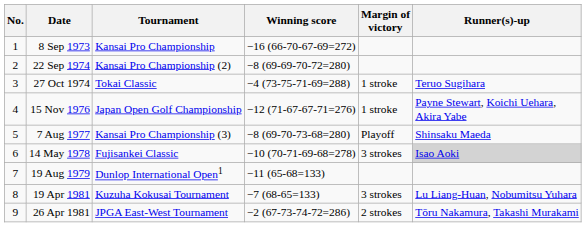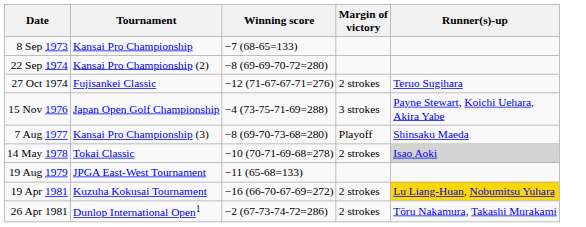 <table class="wikitable" style="font-size:95%;">
 <tr>
-<th>No.</th>
 <th>Date</th>
 <th>Tournament</th>
 <th>Winning score</th>
 <th>Margin of<br>victory</th>
 <th>Runner(s)-up</th>
 </tr>
 <tr>
-<td align=center>1</td>
 <td align=right>8 Sep <a href='#'>1973</a></td>
 <td><a href='#'>Kansai Pro Championship</a></td>
-<td>−16 (66-70-67-69=272)</td>
+<td>−7 (68-65=133)</td>
 <td></td>
 <td></td>
 </tr>
 <tr>
-<td align=center>2</td>
 <td align=right>22 Sep <a href='#'>1974</a></td>
 <td><a href='#'>Kansai Pro Championship</a> (2)</td>
 <td>−8 (69-69-70-72=280)</td>
 <td></td>
 <td></td>
 </tr>
 <tr>
-<td align=center>3</td>
 <td align=right>27 Oct 1974</td>
-<td><a href='#'>Tokai Classic</a></td>
-<td>−4 (73-75-71-69=288)</td>
-<td>1 stroke</td>
+<td><a href='#'>Fujisankei Classic</a></td>
+<td>−12 (71-67-67-71=276)</td>
+<td>2 strokes</td>
 <td> <a href='#'>Teruo Sugihara</a></td>
 </tr>
 <tr>
-<td align=center>4</td>
 <td align=right>15 Nov <a href='#'>1976</a></td>
 <td><a href='#'>Japan Open Golf Championship</a></td>
-<td>−12 (71-67-67-71=276)</td>
-<td>1 stroke</td>
+<td>−4 (73-75-71-69=288)</td>
+<td>3 strokes</td>
 <td> <a href='#'>Payne Stewart</a>,  <a href='#'>Koichi Uehara</a>,<br> <a href='#'>Akira Yabe</a></td>
 </tr>
 <tr>
-<td align=center>5</td>
 <td align=right>7 Aug <a href='#'>1977</a></td>
 <td><a href='#'>Kansai Pro Championship</a> (3)</td>
 <td>−8 (69-70-73-68=280)</td>
 <td>Playoff</td>
 <td> <a href='#'>Shinsaku Maeda</a></td>
 </tr>
 <tr>
-<td align=center>6</td>
 <td align=right>14 May <a href='#'>1978</a></td>
-<td><a href='#'>Fujisankei Classic</a></td>
+<td><a href='#'>Tokai Classic</a></td>
 <td>−10 (70-71-69-68=278)</td>
-<td>3 strokes</td>
+<td>2 strokes</td>
 <td style="background: lightgrey;"> <a href='#'>Isao Aoki</a></td>
 </tr>
 <tr>
-<td align=center>7</td>
 <td align=right>19 Aug <a href='#'>1979</a></td>
-<td><a href='#'>Dunlop International Open</a><sup>1</sup></td>
+<td><a href='#'>JPGA East-West Tournament</a></td>
 <td>−11 (65-68=133)</td>
 <td></td>
 <td></td>
 </tr>
 <tr>
-<td align=center>8</td>
 <td align=right>19 Apr <a href='#'>1981</a></td>
 <td><a href='#'>Kuzuha Kokusai Tournament</a></td>
-<td>−7 (68-65=133)</td>
-<td>3 strokes</td>
-<td> <a href='#'>Lu Liang-Huan</a>,  <a href='#'>Nobumitsu Yuhara</a></td>
+<td>−16 (66-70-67-69=272)</td>
+<td>2 strokes</td>
+<td style="background: gold;"> <a href='#'>Lu Liang-Huan</a>,  <a href='#'>Nobumitsu Yuhara</a></td>
 </tr>
 <tr>
-<td align=center>9</td>
 <td align=right>26 Apr 1981</td>
-<td><a href='#'>JPGA East-West Tournament</a></td>
+<td><a href='#'>Dunlop International Open</a><sup>1</sup></td>
 <td>−2 (67-73-74-72=286)</td>
 <td>2 strokes</td>
 <td> <a href='#'>Tōru Nakamura</a>,  <a href='#'>Takashi Murakami</a></td>
 </tr>
 </table>
